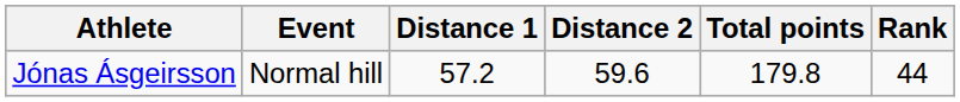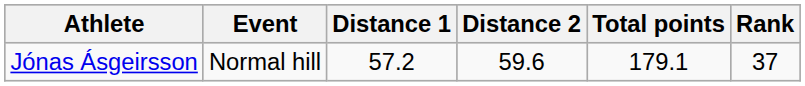 <table class="wikitable" style="font-size:90%">
 <tr>
 <th>Athlete</th>
 <th>Event</th>
 <th>Distance 1</th>
 <th>Distance 2</th>
 <th>Total points</th>
 <th>Rank</th>
 </tr>
 <tr>
 <td><a href='#'>Jónas Ásgeirsson</a></td>
 <td rowspan="4">Normal hill</td>
 <td align="center">57.2</td>
 <td align="center">59.6</td>
-<td align="center">179.8</td>
-<td align="center">44</td>
+<td align="center">179.1</td>
+<td align="center">37</td>
 </tr>
 </table>
